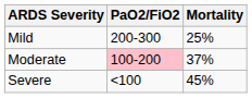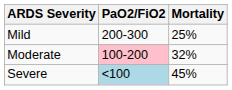 <table class="wikitable">
 <tr>
 <th>ARDS Severity</th>
 <th>PaO2/FiO2</th>
 <th>Mortality</th>
 </tr>
 <tr>
 <td>Mild</td>
 <td>200-300</td>
 <td>25%</td>
 </tr>
 <tr>
 <td>Moderate</td>
 <td style="background: pink;">100-200</td>
-<td>37%</td>
+<td>32%</td>
 </tr>
 <tr>
 <td>Severe</td>
-<td><100</td>
+<td style="background: lightblue;"><100</td>
 <td>45%</td>
 </tr>
 </table>
